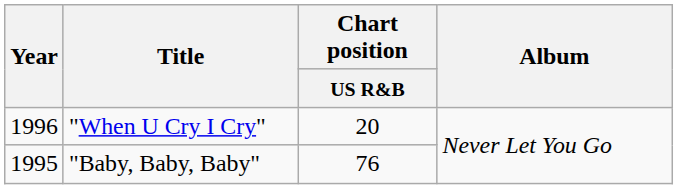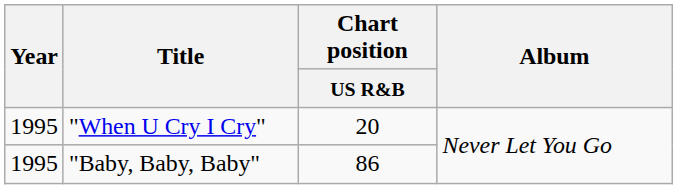 <table class="wikitable">
 <tr>
 <th style="width:28px;" rowspan="2">Year</th>
 <th style="width:150px;" rowspan="2">Title</th>
 <th>Chart position</th>
 <th style="width:150px;" rowspan="2">Album</th>
 </tr>
 <tr>
 <th style="width:86px;"><small>US R&B</small></th>
 </tr>
 <tr>
-<td>1996</td>
+<td>1995</td>
 <td>"<a href='#'>When U Cry I Cry</a>"</td>
 <td style="text-align:center;">20</td>
 <td rowspan="2"><em>Never Let You Go</em></td>
 </tr>
 <tr>
 <td>1995</td>
 <td>"Baby, Baby, Baby"</td>
-<td style="text-align:center;">76</td>
+<td style="text-align:center;">86</td>
 </tr>
 </table>
